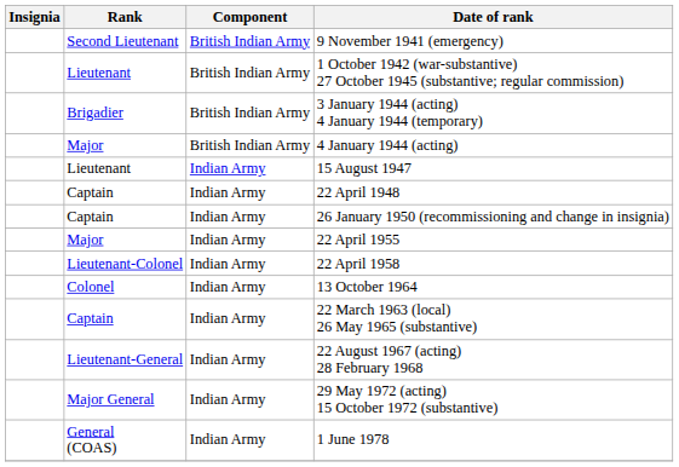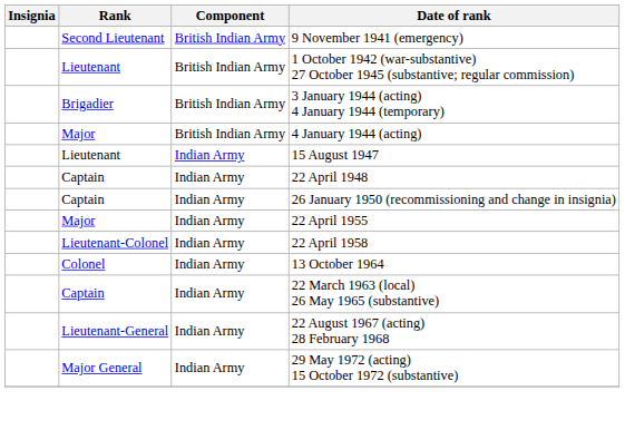 <table class="wikitable" style="background:white">
 <tr>
 <th>Insignia</th>
 <th>Rank</th>
 <th>Component</th>
 <th>Date of rank</th>
 </tr>
 <tr>
 <td align="center"></td>
 <td><a href='#'>Second Lieutenant</a></td>
 <td><a href='#'>British Indian Army</a></td>
 <td>9 November 1941 (emergency)</td>
 </tr>
 <tr>
 <td align="center"></td>
 <td><a href='#'>Lieutenant</a></td>
 <td>British Indian Army</td>
 <td>1 October 1942 (war-substantive)<br>27 October 1945 (substantive; regular commission)</td>
 </tr>
 <tr>
 <td align="center"></td>
 <td><a href='#'>Brigadier</a></td>
 <td>British Indian Army</td>
 <td>3 January 1944 (acting)<br>4 January 1944 (temporary)</td>
 </tr>
 <tr>
 <td align="center"></td>
 <td><a href='#'>Major</a></td>
 <td>British Indian Army</td>
 <td>4 January 1944 (acting)</td>
 </tr>
 <tr>
 <td align="center"></td>
 <td>Lieutenant</td>
 <td><a href='#'>Indian Army</a></td>
 <td>15 August 1947</td>
 </tr>
 <tr>
 <td align="center"></td>
 <td>Captain</td>
 <td>Indian Army</td>
 <td>22 April 1948</td>
 </tr>
 <tr>
 <td align="center"></td>
 <td>Captain</td>
 <td>Indian Army</td>
 <td>26 January 1950 (recommissioning and change in insignia)</td>
 </tr>
 <tr>
 <td align="center"></td>
 <td><a href='#'>Major</a></td>
 <td>Indian Army</td>
 <td>22 April 1955</td>
 </tr>
 <tr>
 <td align="center"></td>
 <td><a href='#'>Lieutenant-Colonel</a></td>
 <td>Indian Army</td>
 <td>22 April 1958</td>
 </tr>
 <tr>
 <td align="center"></td>
 <td><a href='#'>Colonel</a></td>
 <td>Indian Army</td>
 <td>13 October 1964</td>
 </tr>
 <tr>
 <td align="center"></td>
 <td><a href='#'>Captain</a></td>
 <td>Indian Army</td>
 <td>22 March 1963 (local) <br>26 May 1965 (substantive)</td>
 </tr>
 <tr>
 <td align="center"></td>
 <td><a href='#'>Lieutenant-General</a></td>
 <td>Indian Army</td>
 <td>22 August 1967 (acting)<br>28 February 1968</td>
 </tr>
 <tr>
 <td align="center"></td>
 <td><a href='#'>Major General</a></td>
 <td>Indian Army</td>
 <td>29 May 1972 (acting)<br>15 October 1972 (substantive)</td>
 </tr>
 <tr>
-<td align="center"></td>
-<td><a href='#'>General</a><br>(COAS)</td>
-<td>Indian Army</td>
-<td>1 June 1978</td>
-</tr>
-<tr>
 </tr>
 </table>
